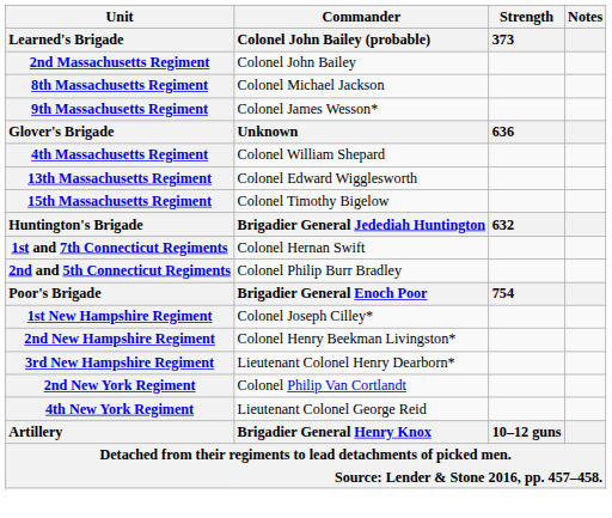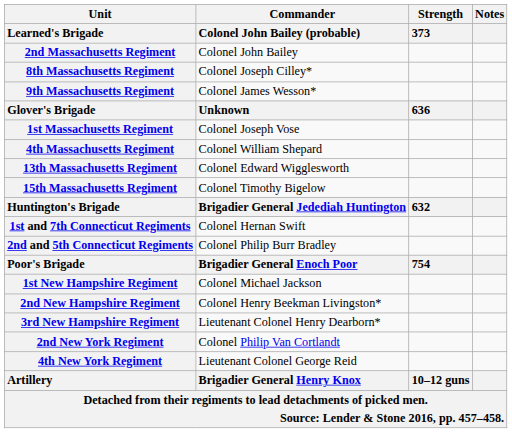 <table class="wikitable plainrowheaders">
 <tr>
 <th scope="col">Unit</th>
 <th scope="col">Commander</th>
 <th scope="col">Strength</th>
 <th scope="col">Notes</th>
 </tr>
 <tr>
 <th scope="col" style="text-align: left;">Learned's Brigade</th>
 <th scope="row" style="text-align: left;">Colonel John Bailey (probable)</th>
 <th scope="row" style="text-align: left;">373</th>
 <th scope="row" style="text-align: left;"></th>
 </tr>
 <tr>
 <th scope="row"><a href='#'>2nd Massachusetts Regiment</a></th>
 <td>Colonel John Bailey</td>
 <td></td>
 <td></td>
 </tr>
 <tr>
 <th scope="row"><a href='#'>8th Massachusetts Regiment</a></th>
-<td>Colonel Michael Jackson</td>
+<td>Colonel Joseph Cilley*</td>
 <td></td>
 <td></td>
 </tr>
 <tr>
 <th scope="row"><a href='#'>9th Massachusetts Regiment</a></th>
 <td>Colonel James Wesson*</td>
 <td></td>
 <td></td>
 </tr>
 <tr>
 <th scope="col" style="text-align: left;">Glover's Brigade</th>
 <th scope="row" style="text-align: left;">Unknown</th>
 <th scope="row" style="text-align: left;">636</th>
 <th scope="row" style="text-align: left;"></th>
+</tr>
+<tr>
+<th scope="row"><a href='#'>1st Massachusetts Regiment</a></th>
+<td>Colonel Joseph Vose</td>
+<td></td>
+<td></td>
 </tr>
 <tr>
 <th scope="row"><a href='#'>4th Massachusetts Regiment</a></th>
 <td>Colonel William Shepard</td>
 <td></td>
 <td></td>
 </tr>
 <tr>
 <th scope="row"><a href='#'>13th Massachusetts Regiment</a></th>
 <td>Colonel Edward Wigglesworth</td>
 <td></td>
 <td></td>
 </tr>
 <tr>
 <th scope="row"><a href='#'>15th Massachusetts Regiment</a></th>
 <td>Colonel Timothy Bigelow</td>
 <td></td>
 <td></td>
 </tr>
 <tr>
 <th scope="col" style="text-align: left;">Huntington's Brigade</th>
 <th scope="row" style="text-align: left;">Brigadier General <a href='#'>Jedediah Huntington</a></th>
 <th scope="row" style="text-align: left;">632</th>
 <th scope="row" style="text-align: left;"></th>
 </tr>
 <tr>
 <th scope="row"><a href='#'>1st</a> and <a href='#'>7th Connecticut Regiments</a></th>
 <td>Colonel Hernan Swift</td>
 <td></td>
 <td></td>
 </tr>
 <tr>
 <th scope="row"><a href='#'>2nd</a> and <a href='#'>5th Connecticut Regiments</a></th>
 <td>Colonel Philip Burr Bradley</td>
 <td></td>
 <td></td>
 </tr>
 <tr>
 <th scope="col" style="text-align: left;">Poor's Brigade</th>
 <th scope="row" style="text-align: left;">Brigadier General <a href='#'>Enoch Poor</a></th>
 <th scope="row" style="text-align: left;">754</th>
 <th scope="row" style="text-align: left;"></th>
 </tr>
 <tr>
 <th scope="row"><a href='#'>1st New Hampshire Regiment</a></th>
-<td>Colonel Joseph Cilley*</td>
+<td>Colonel Michael Jackson</td>
 <td></td>
 <td></td>
 </tr>
 <tr>
 <th scope="row"><a href='#'>2nd New Hampshire Regiment</a></th>
 <td>Colonel Henry Beekman Livingston*</td>
 <td></td>
 <td></td>
 </tr>
 <tr>
 <th scope="row"><a href='#'>3rd New Hampshire Regiment</a></th>
 <td>Lieutenant Colonel Henry Dearborn*</td>
 <td></td>
 <td></td>
 </tr>
 <tr>
 <th scope="row"><a href='#'>2nd New York Regiment</a></th>
 <td>Colonel <a href='#'>Philip Van Cortlandt</a></td>
 <td></td>
 <td></td>
 </tr>
 <tr>
 <th scope="row"><a href='#'>4th New York Regiment</a></th>
 <td>Lieutenant Colonel George Reid</td>
 <td></td>
 <td></td>
 </tr>
 <tr>
 <th scope="col" style="text-align: left;">Artillery</th>
 <th scope="row" style="text-align: left;">Brigadier General <a href='#'>Henry Knox</a></th>
 <th scope="row" style="text-align: left;">10–12 guns</th>
 <th scope="row" style="text-align: left;"></th>
 </tr>
 <tr>
 <th scope="row" colspan="4" style="border: none;"> Detached from their regiments to lead detachments of picked men.</th>
 </tr>
 <tr>
 <th scope="row" colspan="4" style="border: none; text-align: right;">Source: Lender & Stone 2016, pp. 457–458.</th>
 </tr>
 <tr>
 </tr>
 </table>
